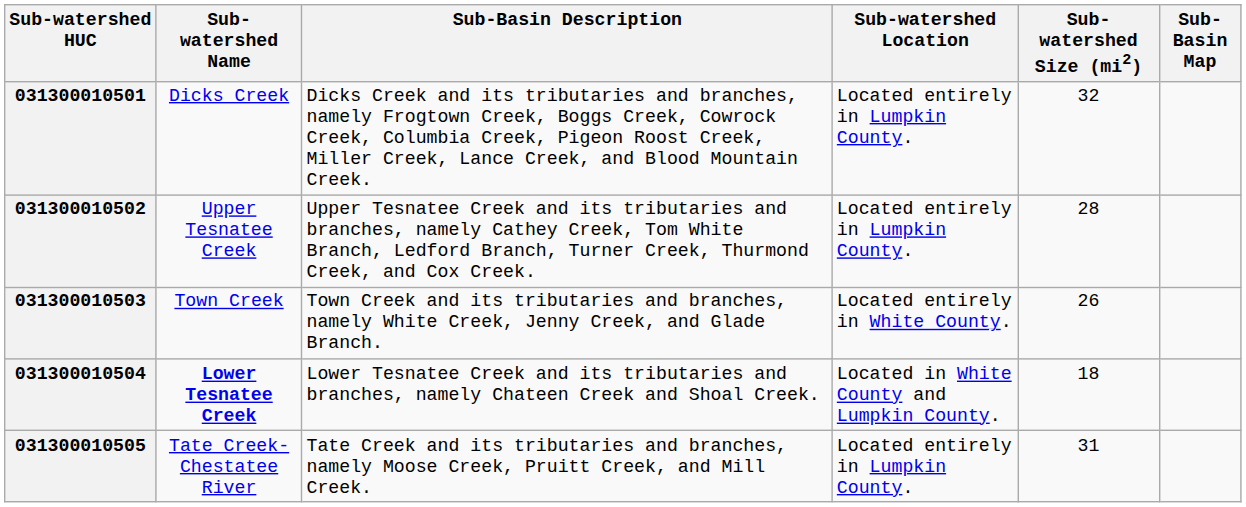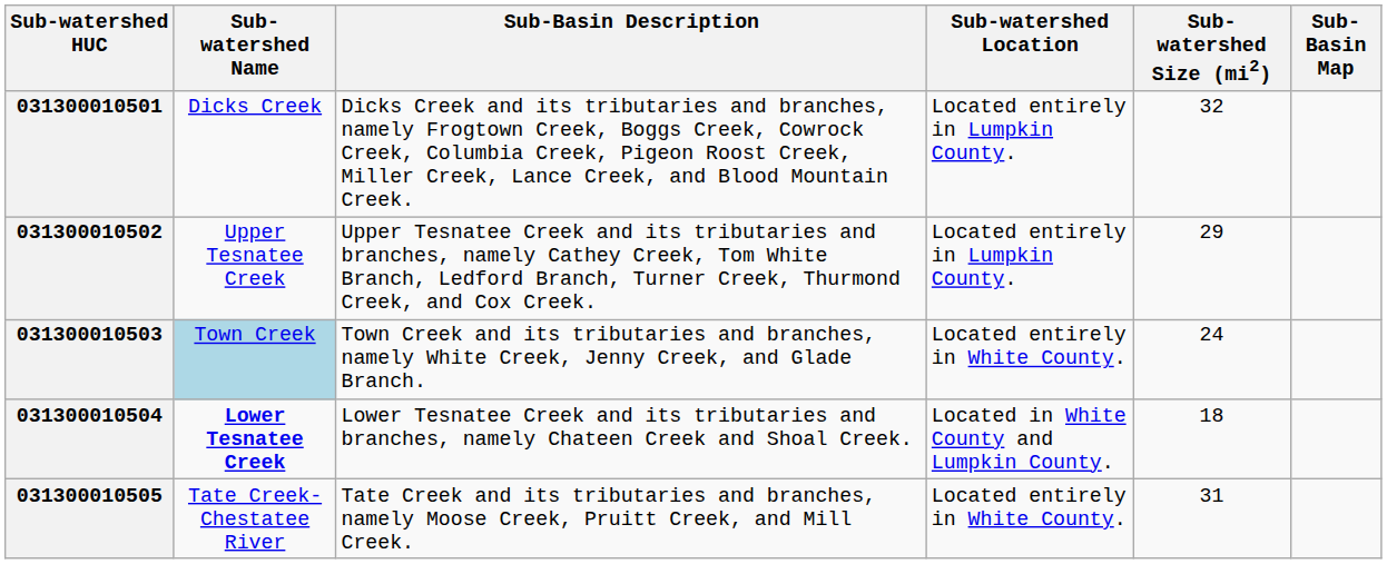 <table class="wikitable" border="1" style="margin: 1em auto 1em auto;">
 <tr valign="top">
 <th scope="col">Sub-watershed HUC</th>
 <th scope="col">Sub-watershed Name</th>
 <th scope="col">Sub-Basin Description</th>
 <th scope="col">Sub-watershed Location</th>
 <th scope="col">Sub-watershed Size (mi<sup>2</sup>)</th>
 <th scope="col">Sub-Basin Map</th>
 </tr>
 <tr valign="top">
 <th scope="row">031300010501</th>
 <td align="center"><a href='#'>Dicks Creek</a></td>
 <td align="left">Dicks Creek and its tributaries and branches, namely Frogtown Creek, Boggs Creek, Cowrock Creek, Columbia Creek, Pigeon Roost Creek, Miller Creek, Lance Creek, and Blood Mountain Creek.</td>
 <td>Located entirely in <a href='#'>Lumpkin County</a>.</td>
 <td align="center">32</td>
 <td align="right"></td>
 </tr>
 <tr valign="top">
 <th scope="row">031300010502</th>
 <td align="center"><a href='#'>Upper Tesnatee Creek</a></td>
 <td align="left">Upper Tesnatee Creek and its tributaries and branches, namely Cathey Creek, Tom White Branch, Ledford Branch, Turner Creek, Thurmond Creek, and Cox Creek.</td>
 <td>Located entirely in <a href='#'>Lumpkin County</a>.</td>
-<td align="center">28</td>
+<td align="center">29</td>
 <td align="right"></td>
 </tr>
 <tr valign="top">
 <th scope="row">031300010503</th>
-<td align="center"><a href='#'>Town Creek</a></td>
+<td align="center" style="background: lightblue;"><a href='#'>Town Creek</a></td>
 <td align="left">Town Creek and its tributaries and branches, namely White Creek, Jenny Creek, and Glade Branch.</td>
 <td>Located entirely in <a href='#'>White County</a>.</td>
-<td align="center">26</td>
+<td align="center">24</td>
 <td align="right"></td>
 </tr>
 <tr valign="top">
 <th scope="row">031300010504</th>
 <td align="center"><strong><a href='#'>Lower Tesnatee Creek</a></strong></td>
 <td align="left">Lower Tesnatee Creek and its tributaries and branches, namely Chateen Creek and Shoal Creek.</td>
 <td>Located in <a href='#'>White County</a> and <a href='#'>Lumpkin County</a>.</td>
 <td align="center">18</td>
 <td align="right"></td>
 </tr>
 <tr valign="top">
 <th scope="row">031300010505</th>
 <td align="center"><a href='#'>Tate Creek-Chestatee River</a></td>
 <td align="left">Tate Creek and its tributaries and branches, namely Moose Creek, Pruitt Creek, and Mill Creek.</td>
-<td>Located entirely in <a href='#'>Lumpkin County</a>.</td>
+<td>Located entirely in <a href='#'>White County</a>.</td>
 <td align="center">31</td>
 <td align="right"></td>
 </tr>
 </table>
